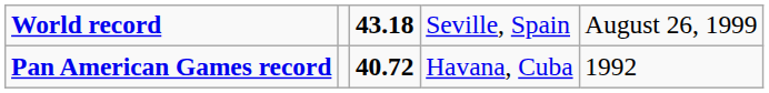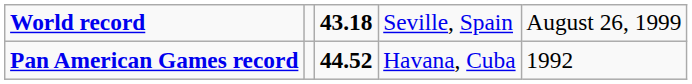 <table class="wikitable">
 <tr>
 <td><strong><a href='#'>World record</a></strong></td>
 <td></td>
 <td><strong>43.18</strong></td>
 <td><a href='#'>Seville</a>, <a href='#'>Spain</a></td>
 <td>August 26, 1999</td>
 </tr>
 <tr>
 <td><strong><a href='#'>Pan American Games record</a></strong></td>
 <td></td>
-<td><strong>40.72</strong></td>
+<td><strong>44.52</strong></td>
 <td><a href='#'>Havana</a>, <a href='#'>Cuba</a></td>
 <td>1992</td>
 </tr>
 </table>
